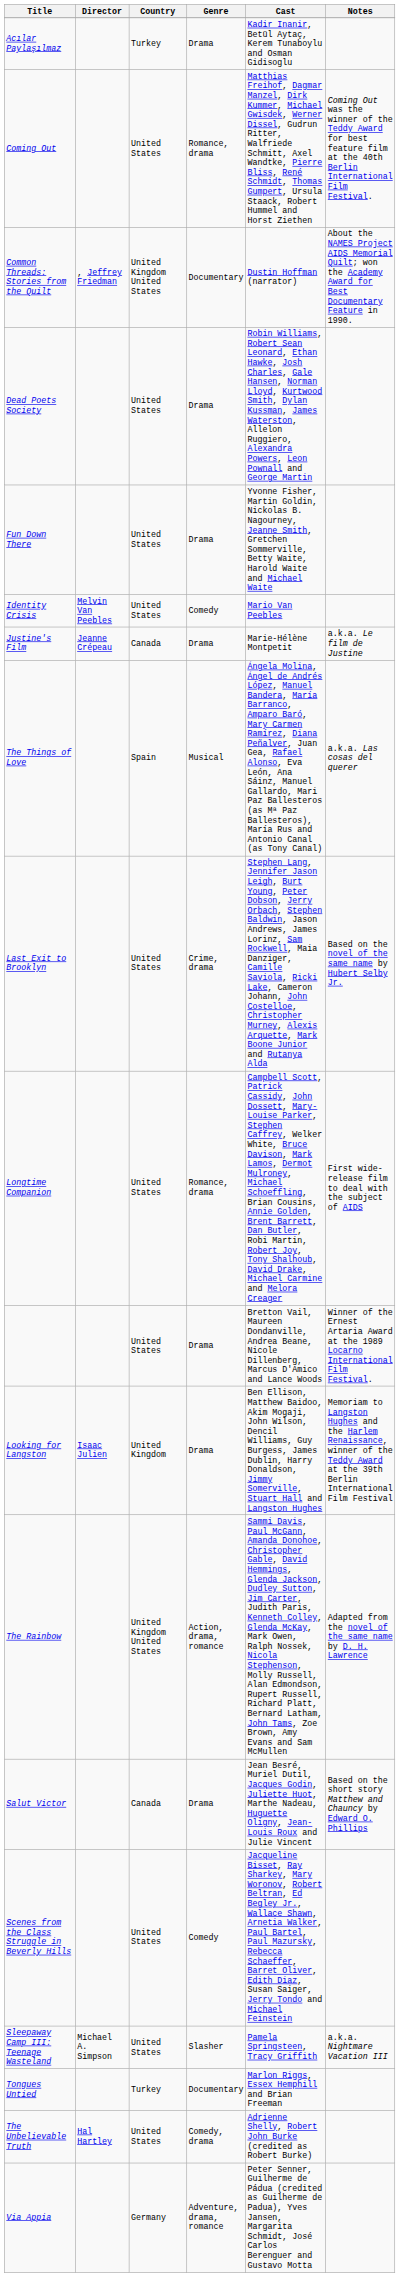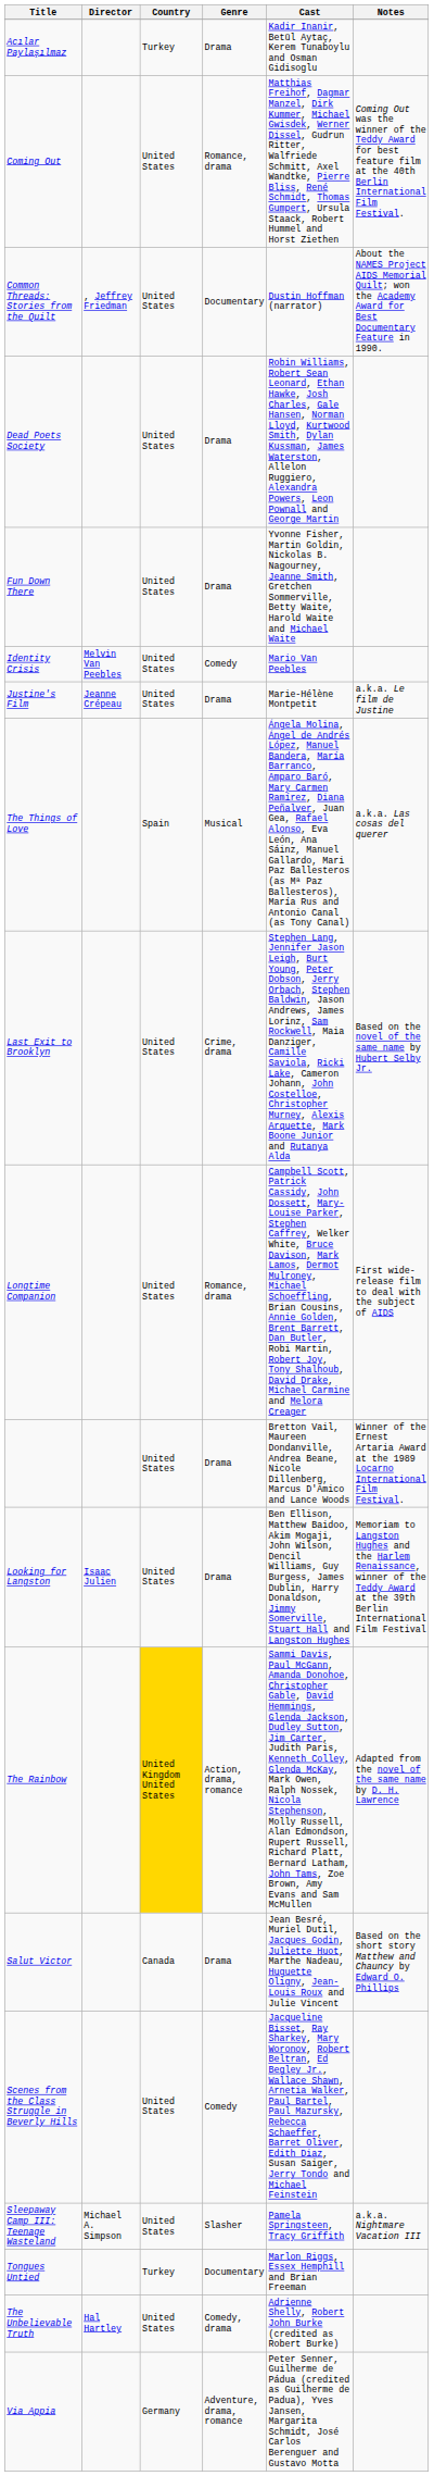 <table class="wikitable sortable">
 <tr>
 <th width="19%">Title</th>
 <th width="15%">Director</th>
 <th width="17%">Country</th>
 <th width="13%">Genre</th>
 <th width="22%">Cast</th>
 <th width="36%">Notes</th>
 </tr>
 <tr valign="top">
 </tr>
 <tr>
 <td><em><a href='#'>Acılar Paylaşılmaz</a></em></td>
 <td></td>
 <td>Turkey</td>
 <td>Drama</td>
 <td><a href='#'>Kadir Inanir</a>, Betül Aytaç, Kerem Tunaboylu and Osman Gidisoglu</td>
 <td></td>
 </tr>
 <tr>
 <td><em><a href='#'>Coming Out</a></em></td>
 <td></td>
 <td>United States</td>
 <td>Romance, drama</td>
 <td><a href='#'>Matthias Freihof</a>, <a href='#'>Dagmar Manzel</a>, <a href='#'>Dirk Kummer</a>, <a href='#'>Michael Gwisdek</a>, <a href='#'>Werner Dissel</a>, Gudrun Ritter, Walfriede Schmitt, Axel Wandtke, <a href='#'>Pierre Bliss</a>, <a href='#'>René Schmidt</a>, <a href='#'>Thomas Gumpert</a>, Ursula Staack, Robert Hummel and Horst Ziethen</td>
 <td><em>Coming Out</em> was the winner of the <a href='#'>Teddy Award</a> for best feature film at the 40th <a href='#'>Berlin International Film Festival</a>.</td>
 </tr>
 <tr>
 <td><em><a href='#'>Common Threads: Stories from the Quilt</a></em></td>
 <td>, <a href='#'>Jeffrey Friedman</a></td>
-<td>United Kingdom<br>United States</td>
+<td>United States</td>
 <td>Documentary</td>
 <td><a href='#'>Dustin Hoffman</a> (narrator)</td>
 <td>About the <a href='#'>NAMES Project AIDS Memorial Quilt</a>; won the <a href='#'>Academy Award for Best Documentary Feature</a> in 1990.</td>
 </tr>
 <tr>
 <td><em><a href='#'>Dead Poets Society</a></em></td>
 <td></td>
 <td>United States</td>
 <td>Drama</td>
 <td><a href='#'>Robin Williams</a>, <a href='#'>Robert Sean Leonard</a>, <a href='#'>Ethan Hawke</a>, <a href='#'>Josh Charles</a>, <a href='#'>Gale Hansen</a>, <a href='#'>Norman Lloyd</a>, <a href='#'>Kurtwood Smith</a>, <a href='#'>Dylan Kussman</a>, <a href='#'>James Waterston</a>, Allelon Ruggiero, <a href='#'>Alexandra Powers</a>, <a href='#'>Leon Pownall</a> and <a href='#'>George Martin</a></td>
 <td></td>
 </tr>
 <tr>
 <td><em><a href='#'>Fun Down There</a></em></td>
 <td></td>
 <td>United States</td>
 <td>Drama</td>
 <td>Yvonne Fisher, Martin Goldin, Nickolas B. Nagourney, <a href='#'>Jeanne Smith</a>, Gretchen Sommerville, Betty Waite, Harold Waite and <a href='#'>Michael Waite</a></td>
 <td></td>
 </tr>
 <tr>
 <td><em><a href='#'>Identity Crisis</a></em></td>
 <td><a href='#'>Melvin Van Peebles</a></td>
 <td>United States</td>
 <td>Comedy</td>
 <td><a href='#'>Mario Van Peebles</a></td>
 <td></td>
 </tr>
 <tr>
 <td><em><a href='#'>Justine's Film</a></em></td>
 <td><a href='#'>Jeanne Crépeau</a></td>
-<td>Canada</td>
+<td>United States</td>
 <td>Drama</td>
 <td>Marie-Hélène Montpetit</td>
 <td>a.k.a. <em>Le film de Justine</em></td>
 </tr>
 <tr>
 <td><em><a href='#'>The Things of Love</a></em></td>
 <td></td>
 <td>Spain</td>
 <td>Musical</td>
 <td><a href='#'>Ángela Molina</a>, <a href='#'>Ángel de Andrés López</a>, <a href='#'>Manuel Bandera</a>, <a href='#'>María Barranco</a>, <a href='#'>Amparo Baró</a>, <a href='#'>Mary Carmen Ramírez</a>, <a href='#'>Diana Peñalver</a>, Juan Gea, <a href='#'>Rafael Alonso</a>, Eva León, Ana Sáinz, Manuel Gallardo, Mari Paz Ballesteros (as Mª Paz Ballesteros), María Rus and Antonio Canal (as Tony Canal)</td>
 <td>a.k.a. <em>Las cosas del querer</em></td>
 </tr>
 <tr>
 <td><em><a href='#'>Last Exit to Brooklyn</a></em></td>
 <td></td>
 <td>United States</td>
 <td>Crime, drama</td>
 <td><a href='#'>Stephen Lang</a>, <a href='#'>Jennifer Jason Leigh</a>, <a href='#'>Burt Young</a>, <a href='#'>Peter Dobson</a>, <a href='#'>Jerry Orbach</a>, <a href='#'>Stephen Baldwin</a>, Jason Andrews, James Lorinz, <a href='#'>Sam Rockwell</a>, Maia Danziger, <a href='#'>Camille Saviola</a>, <a href='#'>Ricki Lake</a>, Cameron Johann, <a href='#'>John Costelloe</a>, <a href='#'>Christopher Murney</a>, <a href='#'>Alexis Arquette</a>, <a href='#'>Mark Boone Junior</a> and <a href='#'>Rutanya Alda</a></td>
 <td>Based on the <a href='#'>novel of the same name</a> by <a href='#'>Hubert Selby Jr.</a></td>
 </tr>
 <tr>
 <td><em><a href='#'>Longtime Companion</a></em></td>
 <td></td>
 <td>United States</td>
 <td>Romance, drama</td>
 <td><a href='#'>Campbell Scott</a>, <a href='#'>Patrick Cassidy</a>, <a href='#'>John Dossett</a>, <a href='#'>Mary-Louise Parker</a>, <a href='#'>Stephen Caffrey</a>, Welker White, <a href='#'>Bruce Davison</a>, <a href='#'>Mark Lamos</a>, <a href='#'>Dermot Mulroney</a>, <a href='#'>Michael Schoeffling</a>, Brian Cousins, <a href='#'>Annie Golden</a>, <a href='#'>Brent Barrett</a>, <a href='#'>Dan Butler</a>, Robi Martin, <a href='#'>Robert Joy</a>, <a href='#'>Tony Shalhoub</a>, <a href='#'>David Drake</a>, <a href='#'>Michael Carmine</a> and <a href='#'>Melora Creager</a></td>
 <td>First wide-release film to deal with the subject of <a href='#'>AIDS</a></td>
 </tr>
 <tr>
 <td></td>
 <td></td>
 <td>United States</td>
 <td>Drama</td>
 <td>Bretton Vail, Maureen Dondanville, Andrea Beane, Nicole Dillenberg, Marcus D'Amico and Lance Woods</td>
 <td>Winner of the Ernest Artaria Award at the 1989 <a href='#'>Locarno International Film Festival</a>.</td>
 </tr>
 <tr>
 <td><em><a href='#'>Looking for Langston</a></em></td>
 <td><a href='#'>Isaac Julien</a></td>
-<td>United Kingdom</td>
+<td>United States</td>
 <td>Drama</td>
 <td>Ben Ellison, Matthew Baidoo, Akim Mogaji, John Wilson, Dencil Williams, Guy Burgess, James Dublin, Harry Donaldson, <a href='#'>Jimmy Somerville</a>, <a href='#'>Stuart Hall</a> and <a href='#'>Langston Hughes</a></td>
 <td>Memoriam to <a href='#'>Langston Hughes</a> and the <a href='#'>Harlem Renaissance</a>, winner of the <a href='#'>Teddy Award</a> at the 39th Berlin International Film Festival</td>
 </tr>
 <tr>
 <td><em><a href='#'>The Rainbow</a></em></td>
 <td></td>
-<td>United Kingdom<br>United States</td>
+<td style="background: gold;">United Kingdom<br>United States</td>
 <td>Action, drama, romance</td>
 <td><a href='#'>Sammi Davis</a>, <a href='#'>Paul McGann</a>, <a href='#'>Amanda Donohoe</a>, <a href='#'>Christopher Gable</a>, <a href='#'>David Hemmings</a>, <a href='#'>Glenda Jackson</a>, <a href='#'>Dudley Sutton</a>, <a href='#'>Jim Carter</a>, Judith Paris, <a href='#'>Kenneth Colley</a>, <a href='#'>Glenda McKay</a>, Mark Owen, Ralph Nossek, <a href='#'>Nicola Stephenson</a>, Molly Russell, Alan Edmondson, Rupert Russell, Richard Platt, Bernard Latham, <a href='#'>John Tams</a>, Zoe Brown, Amy Evans and Sam McMullen</td>
 <td>Adapted from the <a href='#'>novel of the same name</a> by <a href='#'>D. H. Lawrence</a></td>
 </tr>
 <tr>
 <td><em><a href='#'>Salut Victor</a></em></td>
 <td></td>
 <td>Canada</td>
 <td>Drama</td>
 <td>Jean Besré, Muriel Dutil, <a href='#'>Jacques Godin</a>, <a href='#'>Juliette Huot</a>, Marthe Nadeau, <a href='#'>Huguette Oligny</a>, <a href='#'>Jean-Louis Roux</a> and Julie Vincent</td>
 <td>Based on the short story <em>Matthew and Chauncy</em> by <a href='#'>Edward O. Phillips</a></td>
 </tr>
 <tr>
 <td><em><a href='#'>Scenes from the Class Struggle in Beverly Hills</a></em></td>
 <td></td>
 <td>United States</td>
 <td>Comedy</td>
 <td><a href='#'>Jacqueline Bisset</a>, <a href='#'>Ray Sharkey</a>, <a href='#'>Mary Woronov</a>, <a href='#'>Robert Beltran</a>, <a href='#'>Ed Begley Jr.</a>, <a href='#'>Wallace Shawn</a>, <a href='#'>Arnetia Walker</a>, <a href='#'>Paul Bartel</a>, <a href='#'>Paul Mazursky</a>, <a href='#'>Rebecca Schaeffer</a>, <a href='#'>Barret Oliver</a>, <a href='#'>Edith Diaz</a>, Susan Saiger, <a href='#'>Jerry Tondo</a> and <a href='#'>Michael Feinstein</a></td>
 <td></td>
 </tr>
 <tr>
 <td><em><a href='#'>Sleepaway Camp III: Teenage Wasteland</a></em></td>
 <td>Michael A. Simpson</td>
 <td>United States</td>
 <td>Slasher</td>
 <td><a href='#'>Pamela Springsteen</a>, <a href='#'>Tracy Griffith</a></td>
 <td>a.k.a. <em>Nightmare Vacation III</em></td>
 </tr>
 <tr>
 <td><em><a href='#'>Tongues Untied</a></em></td>
 <td></td>
 <td>Turkey</td>
 <td>Documentary</td>
 <td><a href='#'>Marlon Riggs</a>, <a href='#'>Essex Hemphill</a> and Brian Freeman</td>
 <td></td>
 </tr>
 <tr>
 <td><em><a href='#'>The Unbelievable Truth</a></em></td>
 <td><a href='#'>Hal Hartley</a></td>
 <td>United States</td>
 <td>Comedy, drama</td>
 <td><a href='#'>Adrienne Shelly</a>, <a href='#'>Robert John Burke</a> (credited as Robert Burke)</td>
 <td></td>
 </tr>
 <tr>
 <td><em><a href='#'>Via Appia</a></em></td>
 <td></td>
 <td>Germany</td>
 <td>Adventure, drama, romance</td>
 <td>Peter Senner, Guilherme de Pádua (credited as Guilherme de Padua), Yves Jansen, Margarita Schmidt, José Carlos Berenguer and Gustavo Motta</td>
 <td></td>
 </tr>
 </table>
